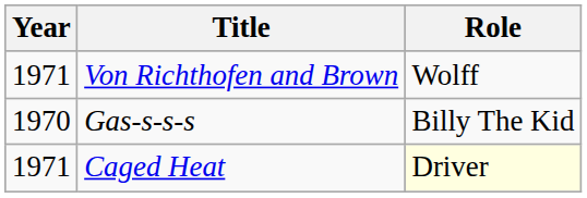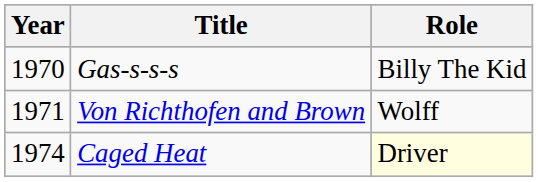 <table class="wikitable">
 <tr>
 <th>Year</th>
 <th>Title</th>
 <th>Role</th>
-</tr>
-<tr>
-<td>1971</td>
-<td><em><a href='#'>Von Richthofen and Brown</a></em></td>
-<td>Wolff</td>
 </tr>
 <tr>
 <td>1970</td>
 <td><em>Gas-s-s-s</em></td>
 <td>Billy The Kid</td>
 </tr>
 <tr>
 <td>1971</td>
+<td><em><a href='#'>Von Richthofen and Brown</a></em></td>
+<td>Wolff</td>
+</tr>
+<tr>
+<td>1974</td>
 <td><em><a href='#'>Caged Heat</a></em></td>
 <td style="background: lightyellow;">Driver</td>
 </tr>
 </table>
